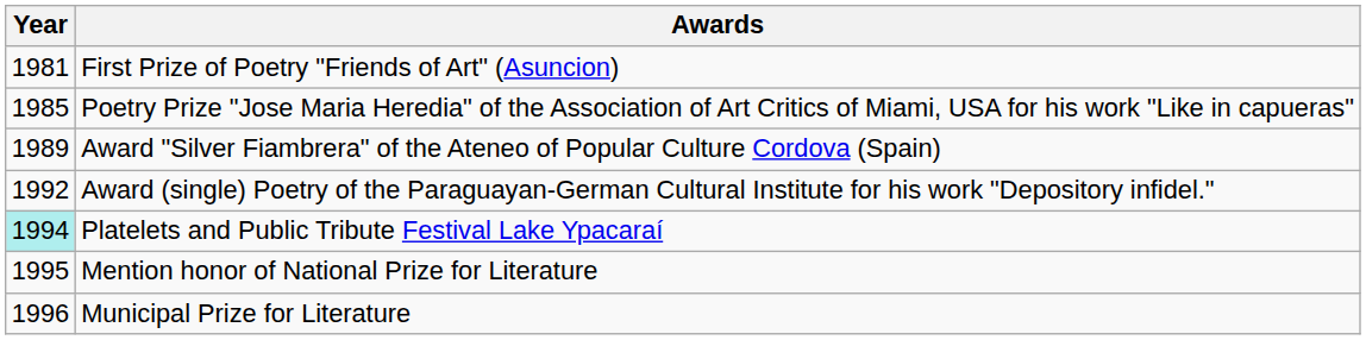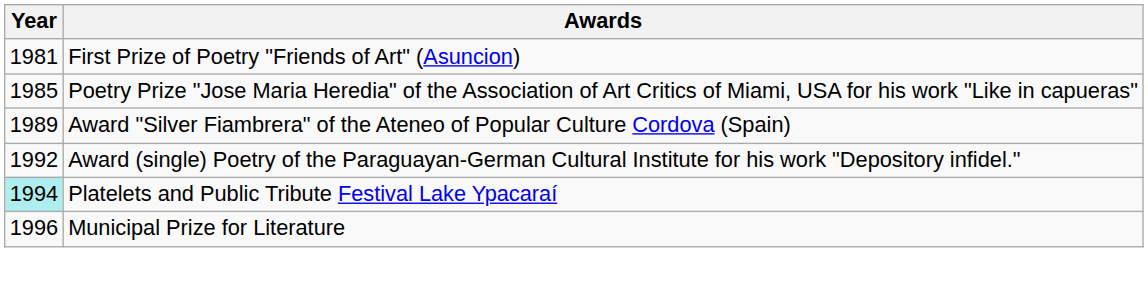 <table class="wikitable">
 <tr>
 <th>Year</th>
 <th>Awards</th>
 </tr>
 <tr ------>
 <td>1981</td>
 <td>First Prize of Poetry "Friends of Art" (<a href='#'>Asuncion</a>)</td>
 </tr>
 <tr -------->
 <td>1985</td>
 <td>Poetry Prize "Jose Maria Heredia" of the Association of Art Critics of Miami, USA for his work "Like in capueras"</td>
 </tr>
 <tr -------->
 <td>1989</td>
 <td>Award "Silver Fiambrera" of the Ateneo of Popular Culture <a href='#'>Cordova</a> (Spain)</td>
 </tr>
 <tr -------->
 <td>1992</td>
 <td>Award (single) Poetry of the Paraguayan-German Cultural Institute for his work "Depository infidel."</td>
 </tr>
 <tr -------->
 <td style="background: paleturquoise;">1994</td>
 <td>Platelets and Public Tribute <a href='#'>Festival Lake Ypacaraí</a></td>
 </tr>
 <tr -------->
-<td>1995</td>
-<td>Mention honor of National Prize for Literature</td>
-</tr>
-<tr -------->
 <td>1996</td>
 <td>Municipal Prize for Literature</td>
 </tr>
 </table>
